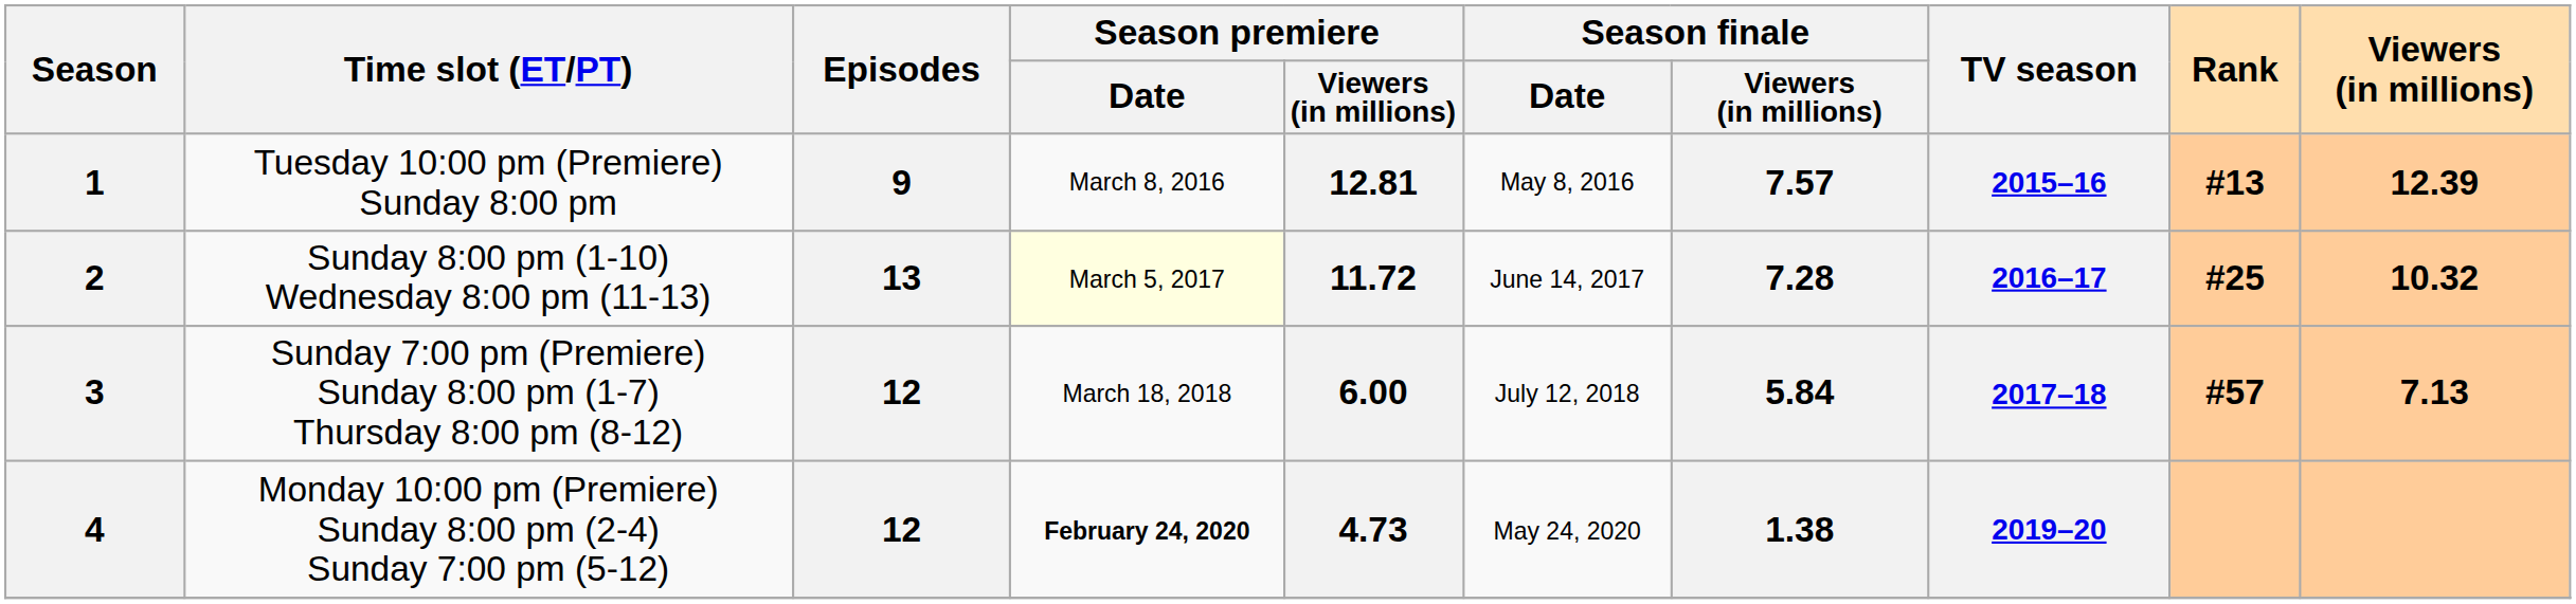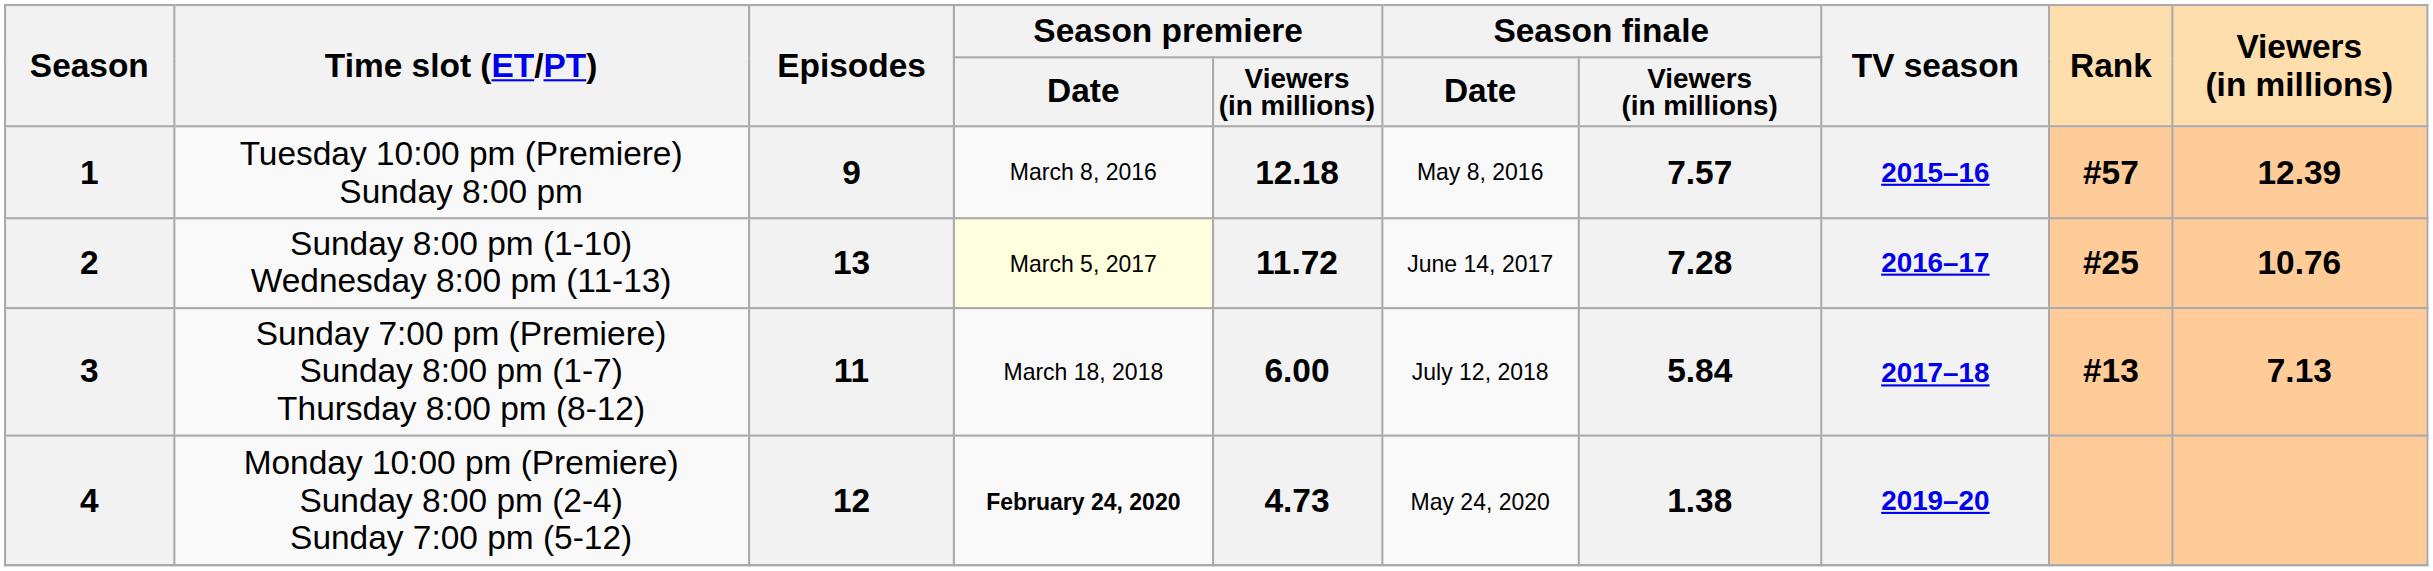 <table class="wikitable plainrowheaders" style="text-align:center;">
 <tr>
 <th scope="col" rowspan="2">Season</th>
 <th scope="col" rowspan="2">Time slot (<a href='#'>ET</a>/<a href='#'>PT</a>)</th>
 <th scope="col" rowspan="2">Episodes</th>
 <th scope="col" colspan="2">Season premiere</th>
 <th scope="col" colspan="2">Season finale</th>
 <th scope="col" rowspan="2">TV season</th>
 <th scope="col" style="background:#ffdead;" rowspan="2">Rank</th>
 <th scope="col" style="background:#ffdead;" rowspan="2">Viewers<br>(in millions)</th>
 </tr>
 <tr>
 <th>Date</th>
 <th span style="width:7%; font-size:smaller; line-height:100%;">Viewers<br>(in millions)</th>
 <th>Date</th>
 <th span style="width:10%; font-size:smaller; line-height:100%;">Viewers<br>(in millions)</th>
 </tr>
 <tr>
 <th>1</th>
 <td>Tuesday 10:00 pm (Premiere)<br>Sunday 8:00 pm</td>
 <th>9</th>
 <td style="font-size:11px;line-height:110%">March 8, 2016</td>
-<th>12.81</th>
+<th>12.18</th>
 <td style="font-size:11px;line-height:110%">May 8, 2016</td>
 <th>7.57</th>
 <th style="font-size:smaller"><a href='#'>2015–16</a></th>
-<th style="background:#fc9;">#13</th>
+<th style="background:#fc9;">#57</th>
 <th style="background:#fc9;">12.39</th>
 </tr>
 <tr>
 <th>2</th>
 <td>Sunday 8:00 pm (1-10)<br>Wednesday 8:00 pm (11-13)</td>
 <th>13</th>
 <td style="background: lightyellow; font-size:11px;line-height:110%">March 5, 2017</td>
 <th>11.72</th>
 <td style="font-size:11px;line-height:110%">June 14, 2017</td>
 <th>7.28</th>
 <th style="font-size:smaller"><a href='#'>2016–17</a></th>
 <th style="background:#fc9;">#25</th>
-<th style="background:#fc9;">10.32</th>
+<th style="background:#fc9;">10.76</th>
 </tr>
 <tr>
 <th>3</th>
 <td>Sunday 7:00 pm (Premiere)<br>Sunday 8:00 pm (1-7)<br>Thursday 8:00 pm (8-12)</td>
-<th>12</th>
+<th>11</th>
 <td style="font-size:11px;line-height:110%">March 18, 2018</td>
 <th>6.00</th>
 <td style="font-size:11px;line-height:110%">July 12, 2018</td>
 <th>5.84</th>
 <th style="font-size:smaller"><a href='#'>2017–18</a></th>
-<th style="background:#fc9;">#57</th>
+<th style="background:#fc9;">#13</th>
 <th style="background:#fc9;">7.13</th>
 </tr>
 <tr>
 <th>4</th>
 <td>Monday 10:00 pm (Premiere)<br>Sunday 8:00 pm (2-4)<br>Sunday 7:00 pm (5-12)</td>
 <th>12</th>
 <td style="font-size:11px;line-height:110%"><strong>February 24, 2020</strong></td>
 <th>4.73</th>
 <td style="font-size:11px;line-height:110%">May 24, 2020</td>
 <th>1.38</th>
 <th style="font-size:smaller"><a href='#'>2019–20</a></th>
 <th style="background:#fc9;"></th>
 <th style="background:#fc9;"></th>
 </tr>
 <tr>
 </tr>
 </table>
